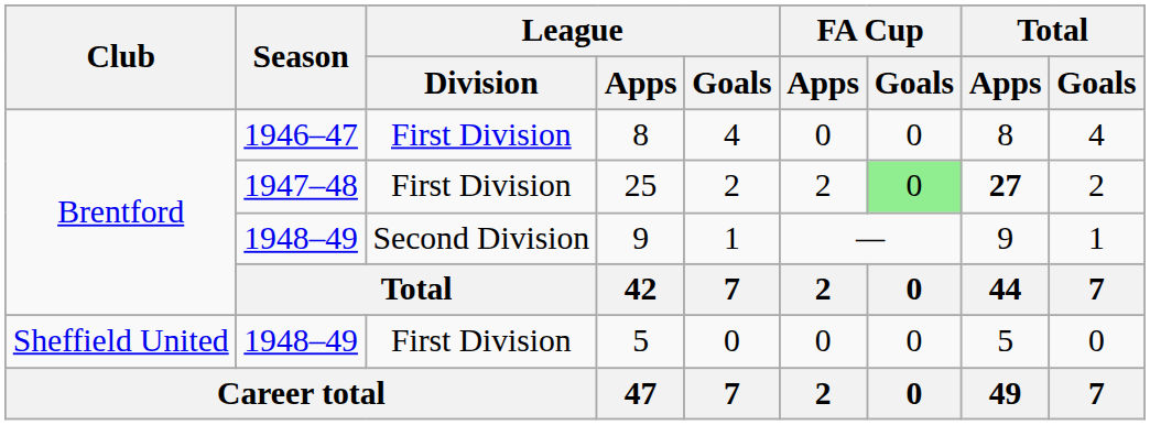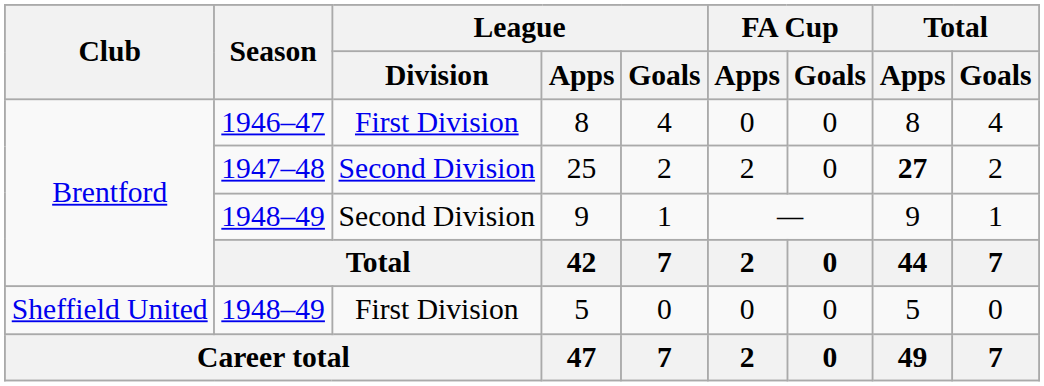 <table class="wikitable" style="text-align: center;">
 <tr>
 <th rowspan="2">Club</th>
 <th rowspan="2">Season</th>
 <th colspan="3">League</th>
 <th colspan="2">FA Cup</th>
 <th colspan="2">Total</th>
 </tr>
 <tr>
 <th>Division</th>
 <th>Apps</th>
 <th>Goals</th>
 <th>Apps</th>
 <th>Goals</th>
 <th>Apps</th>
 <th>Goals</th>
 </tr>
 <tr>
 <td rowspan="4"><a href='#'>Brentford</a></td>
 <td><a href='#'>1946–47</a></td>
 <td><a href='#'>First Division</a></td>
 <td>8</td>
 <td>4</td>
 <td>0</td>
 <td>0</td>
 <td>8</td>
 <td>4</td>
 </tr>
 <tr>
 <td><a href='#'>1947–48</a></td>
-<td>First Division</td>
+<td><a href='#'>Second Division</a></td>
 <td>25</td>
 <td>2</td>
 <td>2</td>
-<td style="background: lightgreen;">0</td>
+<td>0</td>
 <td><strong>27</strong></td>
 <td>2</td>
 </tr>
 <tr>
 <td><a href='#'>1948–49</a></td>
 <td>Second Division</td>
 <td>9</td>
 <td>1</td>
 <td colspan="2"><em>—</em></td>
 <td>9</td>
 <td>1</td>
 </tr>
 <tr>
 <th colspan="2">Total</th>
 <th>42</th>
 <th>7</th>
 <th>2</th>
 <th>0</th>
 <th>44</th>
 <th>7</th>
 </tr>
 <tr>
 <td><a href='#'>Sheffield United</a></td>
 <td><a href='#'>1948–49</a></td>
 <td>First Division</td>
 <td>5</td>
 <td>0</td>
 <td>0</td>
 <td>0</td>
 <td>5</td>
 <td>0</td>
 </tr>
 <tr>
 <th colspan="3">Career total</th>
 <th>47</th>
 <th>7</th>
 <th>2</th>
 <th>0</th>
 <th>49</th>
 <th>7</th>
 </tr>
 </table>
